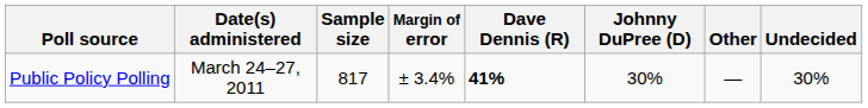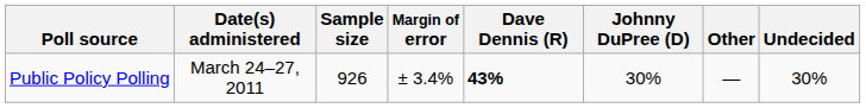 <table class="wikitable">
 <tr valign= bottom>
 <th>Poll source</th>
 <th style="width:120px;">Date(s)<br>administered</th>
 <th class=small>Sample<br>size</th>
 <th><small>Margin of</small><br>error</th>
 <th style="width:100px;">Dave<br>Dennis (R)</th>
 <th style="width:100px;">Johnny<br>DuPree (D)</th>
 <th>Other</th>
 <th>Undecided</th>
 </tr>
 <tr>
 <td><a href='#'>Public Policy Polling</a></td>
 <td align=center>March 24–27, 2011</td>
-<td align=center>817</td>
+<td align=center>926</td>
 <td align=center>± 3.4%</td>
-<td><strong>41%</strong></td>
+<td><strong>43%</strong></td>
 <td align=center>30%</td>
 <td align=center>—</td>
 <td align=center>30%</td>
 </tr>
 </table>
